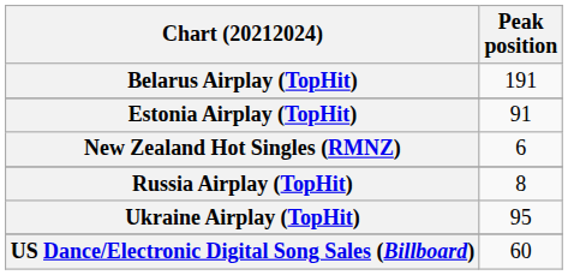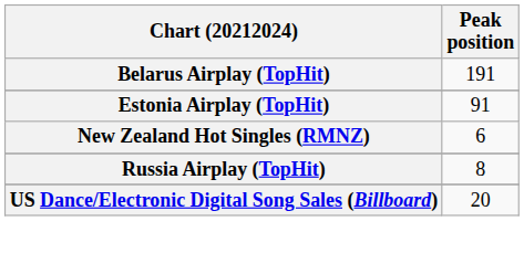 <table class="wikitable sortable plainrowheaders" style="text-align:center">
 <tr>
 <th scope="col">Chart (20212024)</th>
 <th scope="col">Peak<br>position</th>
 </tr>
 <tr>
 <th scope="row">Belarus Airplay (<a href='#'>TopHit</a>)</th>
 <td>191</td>
 </tr>
 <tr>
 </tr>
 <tr>
 <th scope="row">Estonia Airplay (<a href='#'>TopHit</a>)</th>
 <td>91</td>
 </tr>
 <tr>
 <th scope="row">New Zealand Hot Singles (<a href='#'>RMNZ</a>)</th>
 <td>6</td>
 </tr>
 <tr>
 </tr>
 <tr>
 <th scope="row">Russia Airplay (<a href='#'>TopHit</a>)</th>
 <td>8</td>
 </tr>
 <tr>
-<th scope="row">Ukraine Airplay (<a href='#'>TopHit</a>)</th>
-<td>95</td>
-</tr>
-<tr>
 </tr>
 <tr>
 <th scope="row">US <a href='#'>Dance/Electronic Digital Song Sales</a> (<em><a href='#'>Billboard</a></em>)</th>
-<td>60</td>
+<td>20</td>
 </tr>
 </table>
